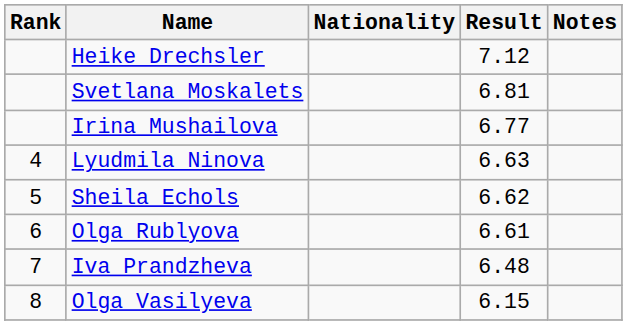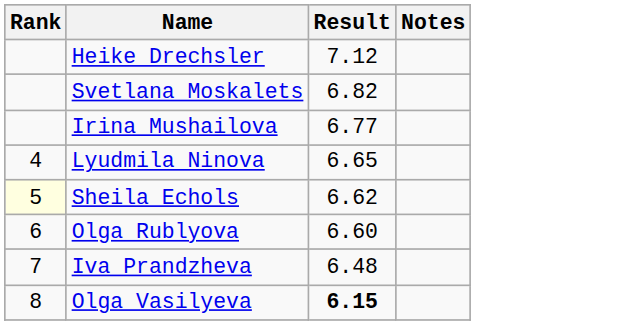 <table class="wikitable sortable" style="text-align:center">
 <tr>
 <th>Rank</th>
 <th>Name</th>
-<th>Nationality</th>
 <th>Result</th>
 <th>Notes</th>
 </tr>
 <tr>
 <td></td>
 <td align=left><a href='#'>Heike Drechsler</a></td>
-<td align=left></td>
 <td>7.12</td>
 <td></td>
 </tr>
 <tr>
 <td></td>
 <td align=left><a href='#'>Svetlana Moskalets</a></td>
-<td align=left></td>
-<td>6.81</td>
+<td>6.82</td>
 <td></td>
 </tr>
 <tr>
 <td></td>
 <td align=left><a href='#'>Irina Mushailova</a></td>
-<td align=left></td>
 <td>6.77</td>
 <td></td>
 </tr>
 <tr>
 <td>4</td>
 <td align=left><a href='#'>Lyudmila Ninova</a></td>
-<td align=left></td>
-<td>6.63</td>
+<td>6.65</td>
 <td></td>
 </tr>
 <tr>
-<td>5</td>
+<td style="background: lightyellow;">5</td>
 <td align=left><a href='#'>Sheila Echols</a></td>
-<td align=left></td>
 <td>6.62</td>
 <td></td>
 </tr>
 <tr>
 <td>6</td>
 <td align=left><a href='#'>Olga Rublyova</a></td>
-<td align=left></td>
-<td>6.61</td>
+<td>6.60</td>
 <td></td>
 </tr>
 <tr>
 <td>7</td>
 <td align=left><a href='#'>Iva Prandzheva</a></td>
-<td align=left></td>
 <td>6.48</td>
 <td></td>
 </tr>
 <tr>
 <td>8</td>
 <td align=left><a href='#'>Olga Vasilyeva</a></td>
-<td align=left></td>
-<td>6.15</td>
+<td><strong>6.15</strong></td>
 <td></td>
 </tr>
 </table>
